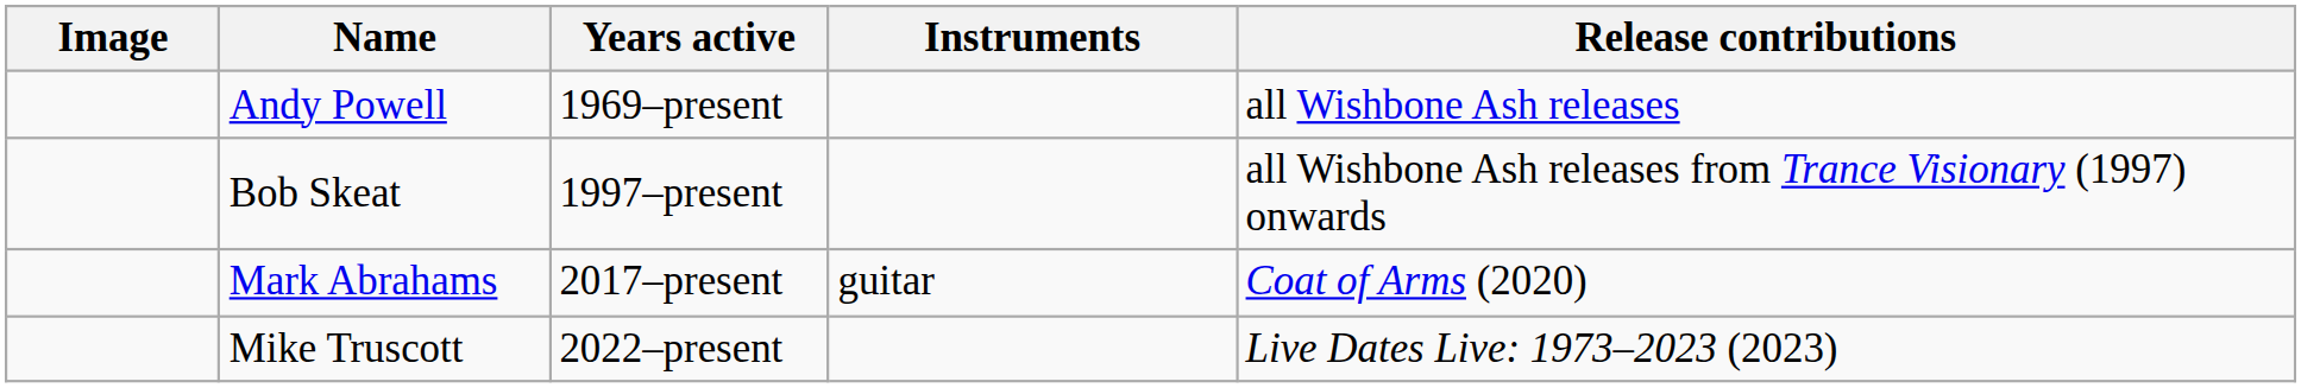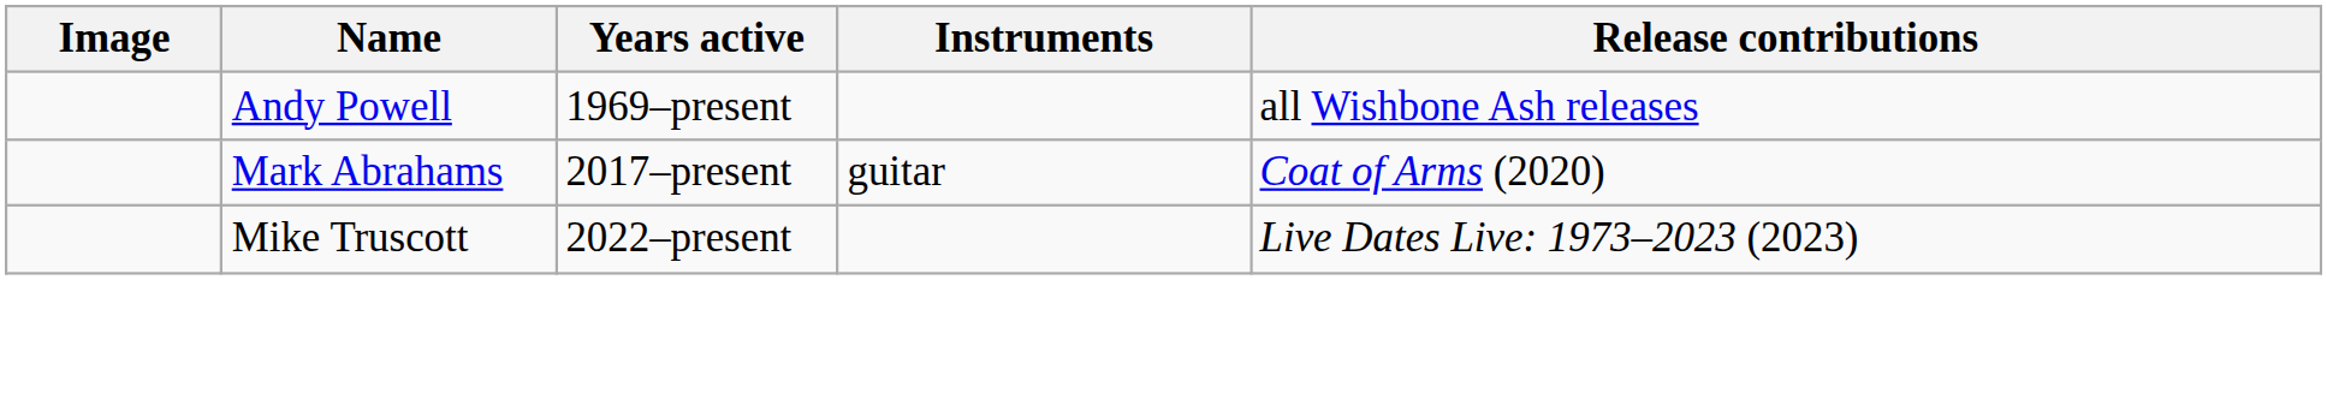 <table class="wikitable" border="1" width=100%>
 <tr>
 <th width="75">Image</th>
 <th width="120">Name</th>
 <th width="100">Years active</th>
 <th width="150">Instruments</th>
 <th>Release contributions</th>
 </tr>
 <tr>
 <td></td>
 <td><a href='#'>Andy Powell</a></td>
 <td>1969–present</td>
 <td></td>
 <td>all <a href='#'>Wishbone Ash releases</a></td>
 </tr>
 <tr>
 <td></td>
-<td>Bob Skeat</td>
-<td>1997–present</td>
-<td></td>
-<td>all Wishbone Ash releases from <em><a href='#'>Trance Visionary</a></em> (1997) onwards</td>
-</tr>
-<tr>
-<td></td>
 <td><a href='#'>Mark Abrahams</a></td>
 <td>2017–present</td>
 <td>guitar</td>
 <td><em><a href='#'>Coat of Arms</a></em> (2020)</td>
 </tr>
 <tr>
 <td></td>
 <td>Mike Truscott</td>
 <td>2022–present</td>
 <td></td>
 <td><em>Live Dates Live: 1973–2023</em> (2023)</td>
 </tr>
 </table>
